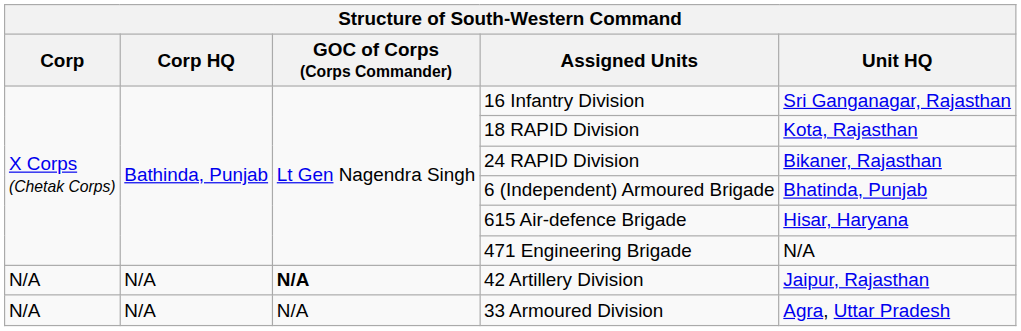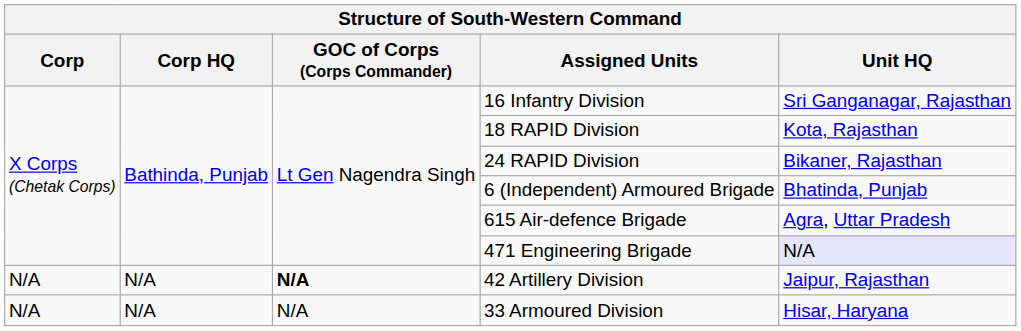 <table class="wikitable">
 <tr>
 <th colspan="5">Structure of South-Western Command</th>
 </tr>
 <tr>
 <th>Corp</th>
 <th>Corp HQ</th>
 <th>GOC of Corps<br><small>(Corps Commander)</small></th>
 <th>Assigned Units</th>
 <th>Unit HQ</th>
 </tr>
 <tr>
 <td rowspan="6"><a href='#'>X Corps</a><br><em><small>(Chetak Corps)</small></em></td>
 <td rowspan="6"><a href='#'>Bathinda, Punjab</a></td>
 <td rowspan="6"><a href='#'>Lt Gen</a> Nagendra Singh</td>
 <td>16 Infantry Division</td>
 <td><a href='#'>Sri Ganganagar, Rajasthan</a></td>
 </tr>
 <tr>
 <td>18 RAPID Division</td>
 <td><a href='#'>Kota, Rajasthan</a></td>
 </tr>
 <tr>
 <td>24 RAPID Division</td>
 <td><a href='#'>Bikaner, Rajasthan</a></td>
 </tr>
 <tr>
 <td>6 (Independent) Armoured Brigade</td>
 <td><a href='#'>Bhatinda, Punjab</a></td>
 </tr>
 <tr>
 <td>615 Air-defence Brigade</td>
-<td><a href='#'>Hisar, Haryana</a></td>
+<td><a href='#'>Agra</a>, <a href='#'>Uttar Pradesh</a></td>
 </tr>
 <tr>
 <td>471 Engineering Brigade</td>
-<td>N/A</td>
+<td style="background: lavender;">N/A</td>
 </tr>
 <tr>
 <td>N/A</td>
 <td>N/A</td>
 <td><strong>N/A</strong></td>
 <td>42 Artillery Division</td>
 <td><a href='#'>Jaipur, Rajasthan</a></td>
 </tr>
 <tr>
 <td>N/A</td>
 <td>N/A</td>
 <td>N/A</td>
 <td>33 Armoured Division</td>
-<td><a href='#'>Agra</a>, <a href='#'>Uttar Pradesh</a></td>
+<td><a href='#'>Hisar, Haryana</a></td>
 </tr>
 </table>
